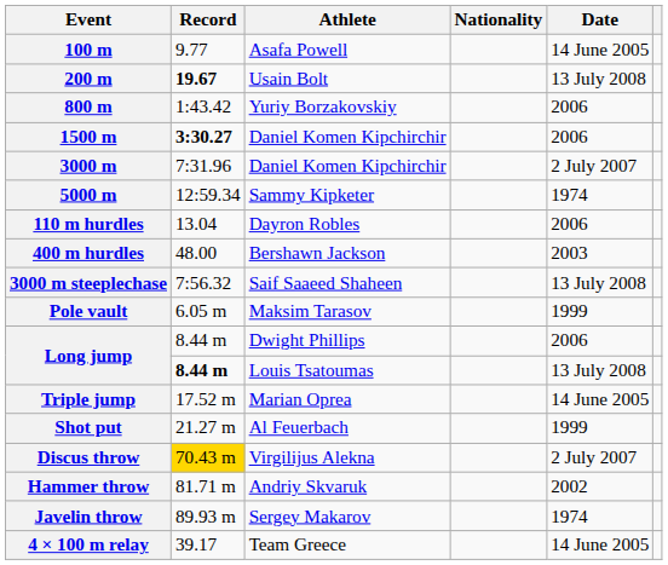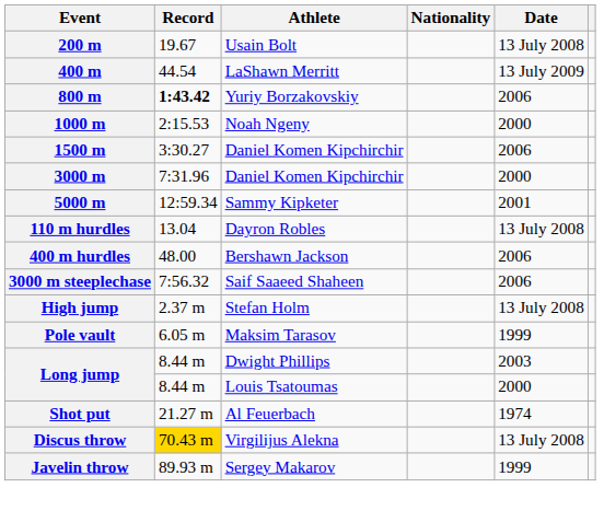 <table class="wikitable plainrowheaders sticky-header">
 <tr>
 <th scope="col">Event</th>
 <th scope="col">Record</th>
 <th scope="col">Athlete</th>
 <th scope="col">Nationality</th>
 <th scope="col">Date</th>
 <th scope="col"></th>
 </tr>
 <tr>
-<th scope="row"><a href='#'>100 m</a></th>
-<td>9.77 </td>
-<td><a href='#'>Asafa Powell</a></td>
-<td></td>
-<td>14 June 2005</td>
-<td></td>
-</tr>
-<tr>
 <th scope="row"><a href='#'>200 m</a></th>
-<td><strong>19.67 </strong></td>
+<td>19.67 </td>
 <td><a href='#'>Usain Bolt</a></td>
 <td></td>
 <td>13 July 2008</td>
 <td></td>
 </tr>
 <tr>
+<th scope="row"><a href='#'>400 m</a></th>
+<td>44.54</td>
+<td><a href='#'>LaShawn Merritt</a></td>
+<td></td>
+<td>13 July 2009</td>
+<td></td>
+</tr>
+<tr>
 <th scope="row"><a href='#'>800 m</a></th>
-<td>1:43.42</td>
+<td><strong>1:43.42</strong></td>
 <td><a href='#'>Yuriy Borzakovskiy</a></td>
 <td></td>
 <td>2006</td>
 <td></td>
 </tr>
 <tr>
+<th scope="row"><a href='#'>1000 m</a></th>
+<td>2:15.53</td>
+<td><a href='#'>Noah Ngeny</a></td>
+<td></td>
+<td>2000</td>
+<td></td>
+</tr>
+<tr>
 <th scope="row"><a href='#'>1500 m</a></th>
-<td><strong>3:30.27</strong></td>
+<td>3:30.27</td>
 <td><a href='#'>Daniel Komen Kipchirchir</a></td>
 <td></td>
 <td>2006</td>
 <td></td>
 </tr>
 <tr>
 <th scope="row"><a href='#'>3000 m</a></th>
 <td>7:31.96</td>
 <td><a href='#'>Daniel Komen Kipchirchir</a></td>
 <td></td>
-<td>2 July 2007</td>
+<td>2000</td>
 <td></td>
 </tr>
 <tr>
 <th scope="row"><a href='#'>5000 m</a></th>
 <td>12:59.34</td>
 <td><a href='#'>Sammy Kipketer</a></td>
 <td></td>
-<td>1974</td>
+<td>2001</td>
 <td></td>
 </tr>
 <tr>
 <th scope="row"><a href='#'>110 m hurdles</a></th>
 <td>13.04</td>
 <td><a href='#'>Dayron Robles</a></td>
 <td></td>
-<td>2006</td>
+<td>13 July 2008</td>
 <td></td>
 </tr>
 <tr>
 <th scope="row"><a href='#'>400 m hurdles</a></th>
 <td>48.00</td>
 <td><a href='#'>Bershawn Jackson</a></td>
 <td></td>
-<td>2003</td>
+<td>2006</td>
 <td></td>
 </tr>
 <tr>
 <th scope="row"><a href='#'>3000 m steeplechase</a></th>
 <td>7:56.32</td>
 <td><a href='#'>Saif Saaeed Shaheen</a></td>
+<td></td>
+<td>2006</td>
+<td></td>
+</tr>
+<tr>
+<th scope="row"><a href='#'>High jump</a></th>
+<td>2.37 m</td>
+<td><a href='#'>Stefan Holm</a></td>
 <td></td>
 <td>13 July 2008</td>
 <td></td>
 </tr>
 <tr>
 <th scope="row"><a href='#'>Pole vault</a></th>
 <td>6.05 m</td>
 <td><a href='#'>Maksim Tarasov</a></td>
 <td></td>
 <td>1999</td>
 <td></td>
 </tr>
 <tr>
 <th scope="rowgroup" rowspan="2"><a href='#'>Long jump</a></th>
 <td>8.44 m</td>
 <td><a href='#'>Dwight Phillips</a></td>
 <td></td>
-<td>2006</td>
+<td>2003</td>
 <td></td>
 </tr>
 <tr>
-<td><strong>8.44 m </strong></td>
+<td>8.44 m </td>
 <td><a href='#'>Louis Tsatoumas</a></td>
 <td></td>
-<td>13 July 2008</td>
-<td></td>
-</tr>
-<tr>
-<th scope="row"><a href='#'>Triple jump</a></th>
-<td>17.52 m </td>
-<td><a href='#'>Marian Oprea</a></td>
-<td></td>
-<td>14 June 2005</td>
+<td>2000</td>
 <td></td>
 </tr>
 <tr>
 <th scope="row"><a href='#'>Shot put</a></th>
 <td>21.27 m</td>
 <td><a href='#'>Al Feuerbach</a></td>
 <td></td>
-<td>1999</td>
+<td>1974</td>
 <td></td>
 </tr>
 <tr>
 <th scope="row"><a href='#'>Discus throw</a></th>
 <td style="background: gold;">70.43 m</td>
 <td><a href='#'>Virgilijus Alekna</a></td>
 <td></td>
-<td>2 July 2007</td>
-<td></td>
-</tr>
-<tr>
-<th scope="row"><a href='#'>Hammer throw</a></th>
-<td>81.71 m</td>
-<td><a href='#'>Andriy Skvaruk</a></td>
-<td></td>
-<td>2002</td>
+<td>13 July 2008</td>
 <td></td>
 </tr>
 <tr>
 <th scope="row"><a href='#'>Javelin throw</a></th>
 <td>89.93 m</td>
 <td><a href='#'>Sergey Makarov</a></td>
 <td></td>
-<td>1974</td>
-<td></td>
-</tr>
-<tr>
-<th scope="row"><a href='#'>4 × 100 m relay</a></th>
-<td>39.17</td>
-<td>Team Greece</td>
-<td></td>
-<td>14 June 2005</td>
+<td>1999</td>
 <td></td>
 </tr>
 </table>
